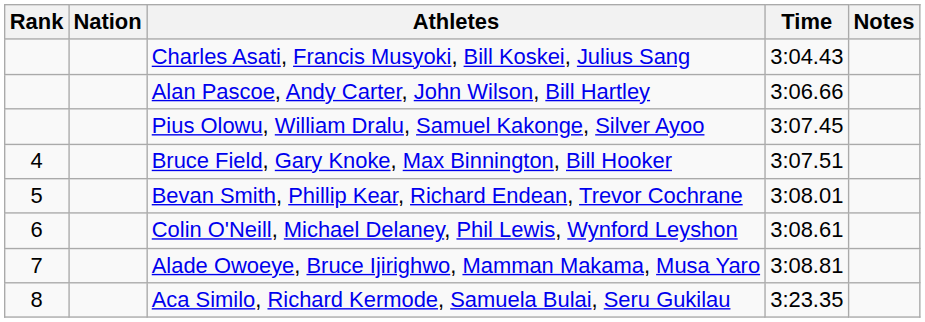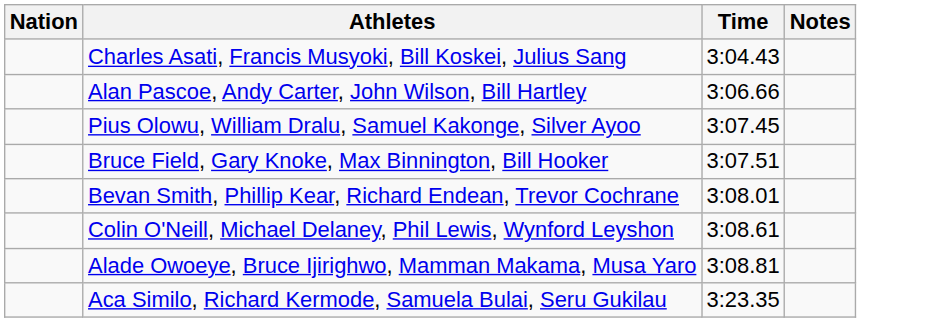 <table class="wikitable sortable" style="text-align:center;">
 <tr>
-<th scope=col>Rank</th>
 <th scope=col>Nation</th>
 <th scope=col>Athletes</th>
 <th scope=col>Time</th>
 <th scope=col>Notes</th>
 </tr>
 <tr>
-<td></td>
 <td style="text-align:left;"></td>
 <td style="text-align:left;"><a href='#'>Charles Asati</a>, <a href='#'>Francis Musyoki</a>, <a href='#'>Bill Koskei</a>, <a href='#'>Julius Sang</a></td>
 <td>3:04.43</td>
 <td></td>
 </tr>
 <tr>
-<td></td>
 <td style="text-align:left;"></td>
 <td style="text-align:left;"><a href='#'>Alan Pascoe</a>, <a href='#'>Andy Carter</a>, <a href='#'>John Wilson</a>, <a href='#'>Bill Hartley</a></td>
 <td>3:06.66</td>
 <td></td>
 </tr>
 <tr>
-<td></td>
 <td style="text-align:left;"></td>
 <td style="text-align:left;"><a href='#'>Pius Olowu</a>, <a href='#'>William Dralu</a>, <a href='#'>Samuel Kakonge</a>, <a href='#'>Silver Ayoo</a></td>
 <td>3:07.45</td>
 <td></td>
 </tr>
 <tr>
-<td>4</td>
 <td style="text-align:left;"></td>
 <td style="text-align:left;"><a href='#'>Bruce Field</a>, <a href='#'>Gary Knoke</a>, <a href='#'>Max Binnington</a>, <a href='#'>Bill Hooker</a></td>
 <td>3:07.51</td>
 <td></td>
 </tr>
 <tr>
-<td>5</td>
 <td style="text-align:left;"></td>
 <td style="text-align:left;"><a href='#'>Bevan Smith</a>, <a href='#'>Phillip Kear</a>, <a href='#'>Richard Endean</a>, <a href='#'>Trevor Cochrane</a></td>
 <td>3:08.01</td>
 <td></td>
 </tr>
 <tr>
-<td>6</td>
 <td style="text-align:left;"></td>
 <td style="text-align:left;"><a href='#'>Colin O'Neill</a>, <a href='#'>Michael Delaney</a>, <a href='#'>Phil Lewis</a>, <a href='#'>Wynford Leyshon</a></td>
 <td>3:08.61</td>
 <td></td>
 </tr>
 <tr>
-<td>7</td>
 <td style="text-align:left;"></td>
 <td style="text-align:left;"><a href='#'>Alade Owoeye</a>, <a href='#'>Bruce Ijirighwo</a>, <a href='#'>Mamman Makama</a>, <a href='#'>Musa Yaro</a></td>
 <td>3:08.81</td>
 <td></td>
 </tr>
 <tr>
-<td>8</td>
 <td style="text-align:left;"></td>
 <td style="text-align:left;"><a href='#'>Aca Similo</a>, <a href='#'>Richard Kermode</a>, <a href='#'>Samuela Bulai</a>, <a href='#'>Seru Gukilau</a></td>
 <td>3:23.35</td>
 <td></td>
 </tr>
 </table>
